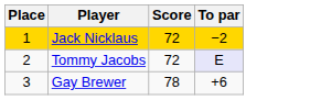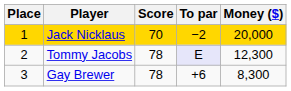 <table class="wikitable">
 <tr>
 <th>Place</th>
 <th>Player</th>
 <th>Score</th>
 <th>To par</th>
+<th>Money (<a href='#'>$</a>)</th>
 </tr>
 <tr style="background:gold">
 <td align=center>1</td>
 <td> <a href='#'>Jack Nicklaus</a></td>
-<td align=center>72</td>
+<td align=center>70</td>
 <td align=center>−2</td>
+<td align=center>20,000</td>
 </tr>
 <tr>
 <td align=center>2</td>
 <td> <a href='#'>Tommy Jacobs</a></td>
-<td align=center>72</td>
+<td align=center>78</td>
 <td align=center style="background: lavender;">E</td>
+<td align=center>12,300</td>
 </tr>
 <tr>
 <td align=center>3</td>
 <td> <a href='#'>Gay Brewer</a></td>
 <td align=center>78</td>
 <td align=center>+6</td>
+<td align=center>8,300</td>
 </tr>
 </table>
